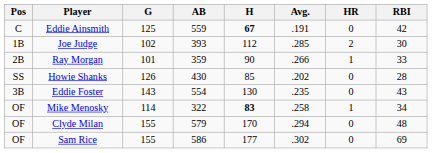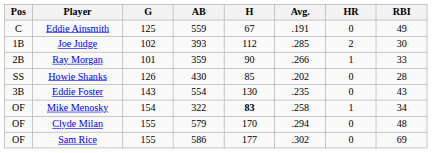 <table class="wikitable sortable">
 <tr>
 <th bgcolor="#DDDDFF" width="5%">Pos</th>
 <th bgcolor="#DDDDFF" width="16%">Player</th>
 <th bgcolor="#DDDDFF" width="9%">G</th>
 <th bgcolor="#DDDDFF" width="9%">AB</th>
 <th bgcolor="#DDDDFF" width="9%">H</th>
 <th bgcolor="#DDDDFF" width="9%">Avg.</th>
 <th bgcolor="#DDDDFF" width="9%">HR</th>
 <th bgcolor="#DDDDFF" width="9%">RBI</th>
 </tr>
 <tr align="center">
 <td>C</td>
 <td><a href='#'>Eddie Ainsmith</a></td>
 <td>125</td>
 <td>559</td>
-<td><strong>67</strong></td>
+<td>67</td>
 <td>.191</td>
 <td>0</td>
-<td>42</td>
+<td>49</td>
 </tr>
 <tr align="center">
 <td>1B</td>
 <td><a href='#'>Joe Judge</a></td>
 <td>102</td>
 <td>393</td>
 <td>112</td>
 <td>.285</td>
 <td>2</td>
 <td>30</td>
 </tr>
 <tr align="center">
 <td>2B</td>
 <td><a href='#'>Ray Morgan</a></td>
 <td>101</td>
 <td>359</td>
 <td>90</td>
 <td>.266</td>
 <td>1</td>
 <td>33</td>
 </tr>
 <tr align="center">
 <td>SS</td>
 <td><a href='#'>Howie Shanks</a></td>
 <td>126</td>
 <td>430</td>
 <td>85</td>
 <td>.202</td>
 <td>0</td>
 <td>28</td>
 </tr>
 <tr align="center">
 <td>3B</td>
 <td><a href='#'>Eddie Foster</a></td>
 <td>143</td>
 <td>554</td>
 <td>130</td>
 <td>.235</td>
 <td>0</td>
 <td>43</td>
 </tr>
 <tr align="center">
 <td>OF</td>
 <td><a href='#'>Mike Menosky</a></td>
-<td>114</td>
+<td>154</td>
 <td>322</td>
 <td><strong>83</strong></td>
 <td>.258</td>
 <td>1</td>
 <td>34</td>
 </tr>
 <tr align="center">
 <td>OF</td>
 <td><a href='#'>Clyde Milan</a></td>
 <td>155</td>
 <td>579</td>
 <td>170</td>
 <td>.294</td>
 <td>0</td>
 <td>48</td>
 </tr>
 <tr align="center">
 <td>OF</td>
 <td><a href='#'>Sam Rice</a></td>
 <td>155</td>
 <td>586</td>
 <td>177</td>
 <td>.302</td>
 <td>0</td>
 <td>69</td>
 </tr>
 </table>
